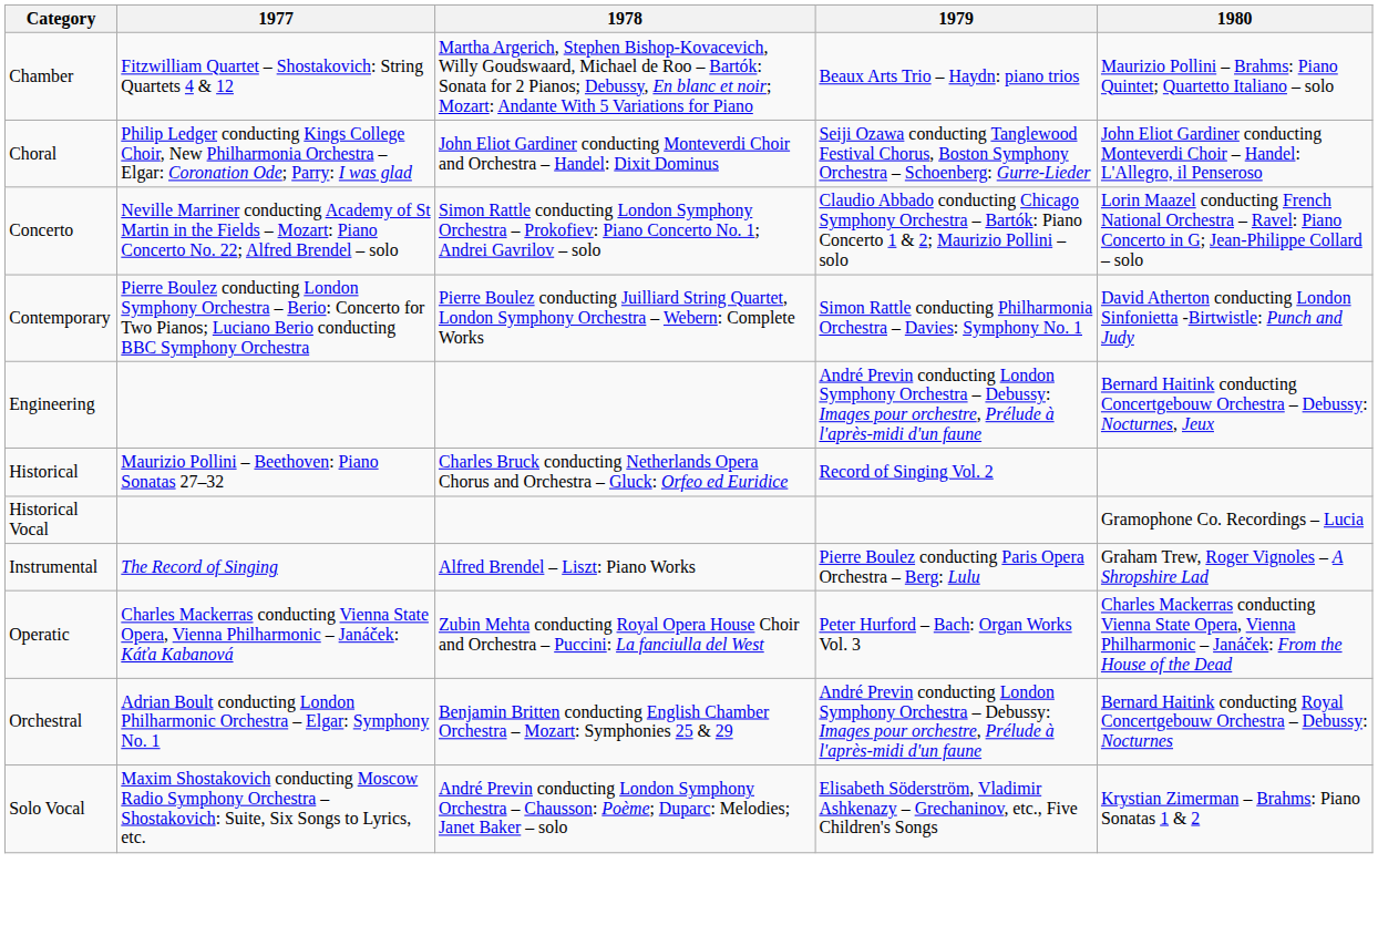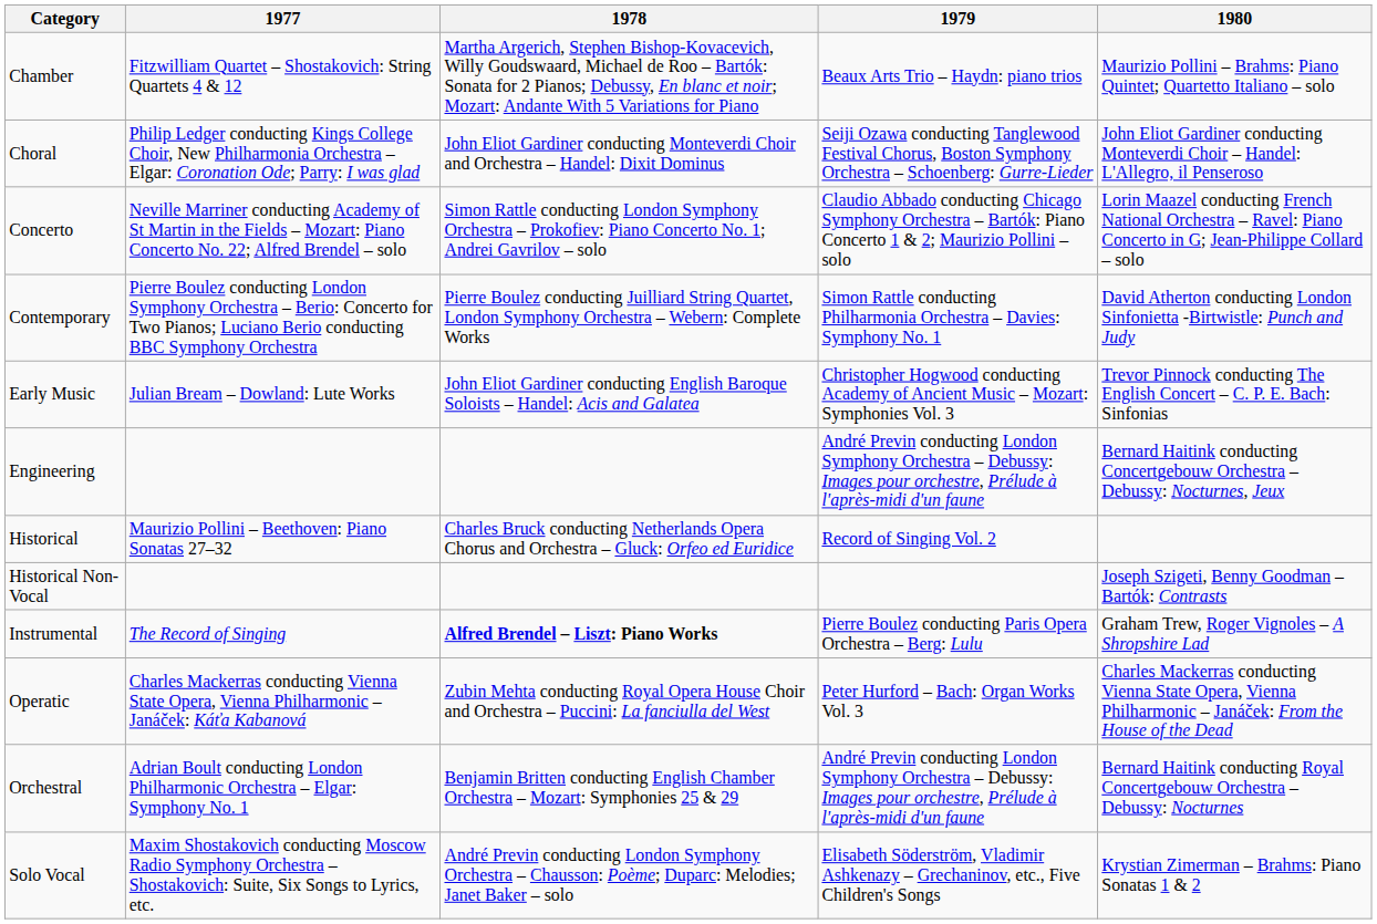 <table class="wikitable sortable">
 <tr>
 <th>Category</th>
 <th>1977</th>
 <th>1978</th>
 <th>1979</th>
 <th>1980</th>
 </tr>
 <tr>
 <td>Chamber</td>
 <td><a href='#'>Fitzwilliam Quartet</a> – <a href='#'>Shostakovich</a>: String Quartets <a href='#'>4</a> & <a href='#'>12</a></td>
 <td><a href='#'>Martha Argerich</a>, <a href='#'>Stephen Bishop-Kovacevich</a>, Willy Goudswaard, Michael de Roo – <a href='#'>Bartók</a>: Sonata for 2 Pianos; <a href='#'>Debussy</a>, <em><a href='#'>En blanc et noir</a></em>; <a href='#'>Mozart</a>: <a href='#'>Andante With 5 Variations for Piano</a></td>
 <td><a href='#'>Beaux Arts Trio</a> – <a href='#'>Haydn</a>: <a href='#'>piano trios</a></td>
 <td><a href='#'>Maurizio Pollini</a> – <a href='#'>Brahms</a>: <a href='#'>Piano Quintet</a>; <a href='#'>Quartetto Italiano</a> – solo</td>
 </tr>
 <tr>
 <td>Choral</td>
 <td><a href='#'>Philip Ledger</a> conducting <a href='#'>Kings College Choir</a>, New <a href='#'>Philharmonia Orchestra</a> – Elgar: <em><a href='#'>Coronation Ode</a></em>; <a href='#'>Parry</a>: <em><a href='#'>I was glad</a></em></td>
 <td><a href='#'>John Eliot Gardiner</a> conducting <a href='#'>Monteverdi Choir</a> and Orchestra – <a href='#'>Handel</a>: <a href='#'>Dixit Dominus</a></td>
 <td><a href='#'>Seiji Ozawa</a> conducting <a href='#'>Tanglewood Festival Chorus</a>, <a href='#'>Boston Symphony Orchestra</a> – <a href='#'>Schoenberg</a>: <em><a href='#'>Gurre-Lieder</a></em></td>
 <td><a href='#'>John Eliot Gardiner</a> conducting <a href='#'>Monteverdi Choir</a> – <a href='#'>Handel</a>: <a href='#'>L'Allegro, il Penseroso</a></td>
 </tr>
 <tr>
 <td>Concerto</td>
 <td><a href='#'>Neville Marriner</a> conducting <a href='#'>Academy of St Martin in the Fields</a> – <a href='#'>Mozart</a>: <a href='#'>Piano Concerto No. 22</a>; <a href='#'>Alfred Brendel</a> – solo</td>
 <td><a href='#'>Simon Rattle</a> conducting <a href='#'>London Symphony Orchestra</a> – <a href='#'>Prokofiev</a>: <a href='#'>Piano Concerto No. 1</a>; <a href='#'>Andrei Gavrilov</a> – solo</td>
 <td><a href='#'>Claudio Abbado</a> conducting <a href='#'>Chicago Symphony Orchestra</a> – <a href='#'>Bartók</a>: Piano Concerto  <a href='#'>1</a> & <a href='#'>2</a>; <a href='#'>Maurizio Pollini</a> – solo</td>
 <td><a href='#'>Lorin Maazel</a> conducting <a href='#'>French National Orchestra</a> – <a href='#'>Ravel</a>: <a href='#'>Piano Concerto in G</a>; <a href='#'>Jean-Philippe Collard</a> – solo</td>
 </tr>
 <tr>
 <td>Contemporary</td>
 <td><a href='#'>Pierre Boulez</a> conducting <a href='#'>London Symphony Orchestra</a> – <a href='#'>Berio</a>: Concerto for Two Pianos; <a href='#'>Luciano Berio</a> conducting <a href='#'>BBC Symphony Orchestra</a></td>
 <td><a href='#'>Pierre Boulez</a> conducting <a href='#'>Juilliard String Quartet</a>, <a href='#'>London Symphony Orchestra</a> – <a href='#'>Webern</a>: Complete Works</td>
 <td><a href='#'>Simon Rattle</a> conducting <a href='#'>Philharmonia Orchestra</a> – <a href='#'>Davies</a>: <a href='#'>Symphony No. 1</a></td>
 <td><a href='#'>David Atherton</a> conducting <a href='#'>London Sinfonietta</a> -<a href='#'>Birtwistle</a>: <em><a href='#'>Punch and Judy</a></em></td>
 </tr>
 <tr>
+<td>Early Music</td>
+<td><a href='#'>Julian Bream</a> – <a href='#'>Dowland</a>: Lute Works</td>
+<td><a href='#'>John Eliot Gardiner</a> conducting <a href='#'>English Baroque Soloists</a> – <a href='#'>Handel</a>: <em><a href='#'>Acis and Galatea</a></em></td>
+<td><a href='#'>Christopher Hogwood</a> conducting <a href='#'>Academy of Ancient Music</a> – <a href='#'>Mozart</a>: Symphonies Vol. 3</td>
+<td><a href='#'>Trevor Pinnock</a> conducting <a href='#'>The English Concert</a> – <a href='#'>C. P. E. Bach</a>: Sinfonias</td>
+</tr>
+<tr>
 <td>Engineering</td>
 <td></td>
 <td></td>
 <td><a href='#'>André Previn</a> conducting <a href='#'>London Symphony Orchestra</a> – <a href='#'>Debussy</a>: <em><a href='#'>Images pour orchestre</a></em>, <em><a href='#'>Prélude à l'après-midi d'un faune</a></em></td>
 <td><a href='#'>Bernard Haitink</a> conducting <a href='#'>Concertgebouw Orchestra</a> – <a href='#'>Debussy</a>: <em><a href='#'>Nocturnes</a></em>, <em><a href='#'>Jeux</a></em></td>
 </tr>
 <tr>
 <td>Historical</td>
 <td><a href='#'>Maurizio Pollini</a> – <a href='#'>Beethoven</a>: <a href='#'>Piano Sonatas</a> 27–32</td>
 <td><a href='#'>Charles Bruck</a> conducting <a href='#'>Netherlands Opera</a> Chorus and Orchestra – <a href='#'>Gluck</a>: <em><a href='#'>Orfeo ed Euridice</a></em></td>
 <td><a href='#'>Record of Singing Vol. 2</a></td>
 <td></td>
 </tr>
 <tr>
-<td>Historical Vocal</td>
+<td>Historical Non-Vocal</td>
 <td></td>
 <td></td>
 <td></td>
-<td>Gramophone Co. Recordings – <a href='#'>Lucia</a></td>
+<td><a href='#'>Joseph Szigeti</a>, <a href='#'>Benny Goodman</a> – <a href='#'>Bartók</a>: <em><a href='#'>Contrasts</a></em></td>
 </tr>
 <tr>
 <td>Instrumental</td>
 <td><em><a href='#'>The Record of Singing</a></em></td>
-<td><a href='#'>Alfred Brendel</a> – <a href='#'>Liszt</a>: Piano Works</td>
+<td><strong><a href='#'>Alfred Brendel</a> – <a href='#'>Liszt</a>: Piano Works</strong></td>
 <td><a href='#'>Pierre Boulez</a> conducting <a href='#'>Paris Opera</a> Orchestra – <a href='#'>Berg</a>: <em><a href='#'>Lulu</a></em></td>
 <td>Graham Trew, <a href='#'>Roger Vignoles</a> – <em><a href='#'>A Shropshire Lad</a></em></td>
 </tr>
 <tr>
 <td>Operatic</td>
 <td><a href='#'>Charles Mackerras</a> conducting <a href='#'>Vienna State Opera</a>, <a href='#'>Vienna Philharmonic</a> – <a href='#'>Janáček</a>: <em><a href='#'>Káťa Kabanová</a></em></td>
 <td><a href='#'>Zubin Mehta</a> conducting <a href='#'>Royal Opera House</a> Choir and Orchestra – <a href='#'>Puccini</a>: <em><a href='#'>La fanciulla del West</a></em></td>
 <td><a href='#'>Peter Hurford</a> – <a href='#'>Bach</a>: <a href='#'>Organ Works</a> Vol. 3</td>
 <td><a href='#'>Charles Mackerras</a> conducting <a href='#'>Vienna State Opera</a>, <a href='#'>Vienna Philharmonic</a> – <a href='#'>Janáček</a>: <em><a href='#'>From the House of the Dead</a></em></td>
 </tr>
 <tr>
 <td>Orchestral</td>
 <td><a href='#'>Adrian Boult</a> conducting <a href='#'>London Philharmonic Orchestra</a> – <a href='#'>Elgar</a>: <a href='#'>Symphony No. 1</a></td>
 <td><a href='#'>Benjamin Britten</a> conducting <a href='#'>English Chamber Orchestra</a> – <a href='#'>Mozart</a>: Symphonies <a href='#'>25</a> & <a href='#'>29</a></td>
 <td><a href='#'>André Previn</a> conducting <a href='#'>London Symphony Orchestra</a> – Debussy: <em><a href='#'>Images pour orchestre</a></em>, <em><a href='#'>Prélude à l'après-midi d'un faune</a></em></td>
 <td><a href='#'>Bernard Haitink</a> conducting <a href='#'>Royal Concertgebouw Orchestra</a> – <a href='#'>Debussy</a>: <em><a href='#'>Nocturnes</a></em></td>
 </tr>
 <tr>
 <td>Solo Vocal</td>
 <td><a href='#'>Maxim Shostakovich</a> conducting <a href='#'>Moscow Radio Symphony Orchestra</a> – <a href='#'>Shostakovich</a>: Suite, Six Songs to Lyrics, etc.</td>
 <td><a href='#'>André Previn</a> conducting <a href='#'>London Symphony Orchestra</a> – <a href='#'>Chausson</a>: <em><a href='#'>Poème</a></em>; <a href='#'>Duparc</a>: Melodies; <a href='#'>Janet Baker</a> – solo</td>
 <td><a href='#'>Elisabeth Söderström</a>, <a href='#'>Vladimir Ashkenazy</a> – <a href='#'>Grechaninov</a>, etc., Five Children's Songs</td>
 <td><a href='#'>Krystian Zimerman</a> – <a href='#'>Brahms</a>: Piano Sonatas <a href='#'>1</a> & <a href='#'>2</a></td>
 </tr>
 </table>
